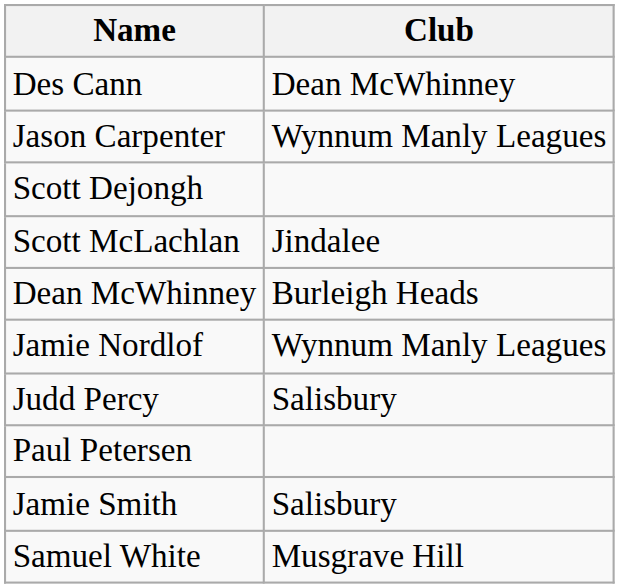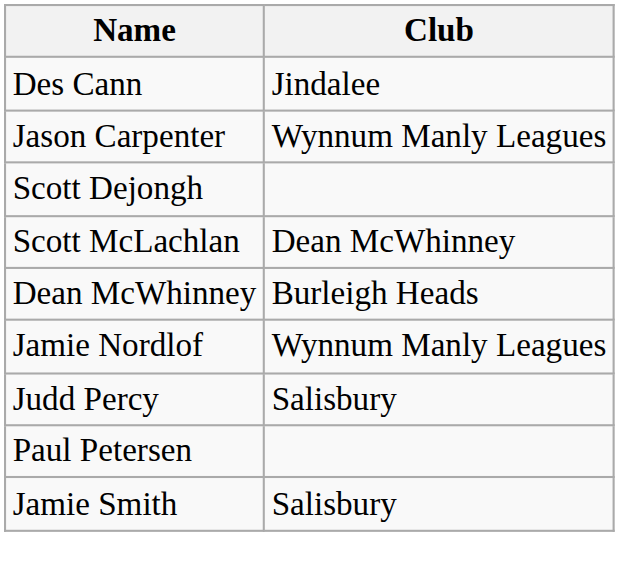 <table class="wikitable sortable">
 <tr>
 <th>Name</th>
 <th>Club</th>
 </tr>
 <tr>
 <td>Des Cann</td>
-<td>Dean McWhinney</td>
+<td>Jindalee</td>
 </tr>
 <tr>
 <td>Jason Carpenter</td>
 <td>Wynnum Manly Leagues</td>
 </tr>
 <tr>
 <td>Scott Dejongh</td>
 <td></td>
 </tr>
 <tr>
 <td>Scott McLachlan</td>
-<td>Jindalee</td>
+<td>Dean McWhinney</td>
 </tr>
 <tr>
 <td>Dean McWhinney</td>
 <td>Burleigh Heads</td>
 </tr>
 <tr>
 <td>Jamie Nordlof</td>
 <td>Wynnum Manly Leagues</td>
 </tr>
 <tr>
 <td>Judd Percy</td>
 <td>Salisbury</td>
 </tr>
 <tr>
 <td>Paul Petersen</td>
 <td></td>
 </tr>
 <tr>
 <td>Jamie Smith</td>
 <td>Salisbury</td>
 </tr>
-<tr>
-<td>Samuel White</td>
-<td>Musgrave Hill</td>
-</tr>
 </table>
